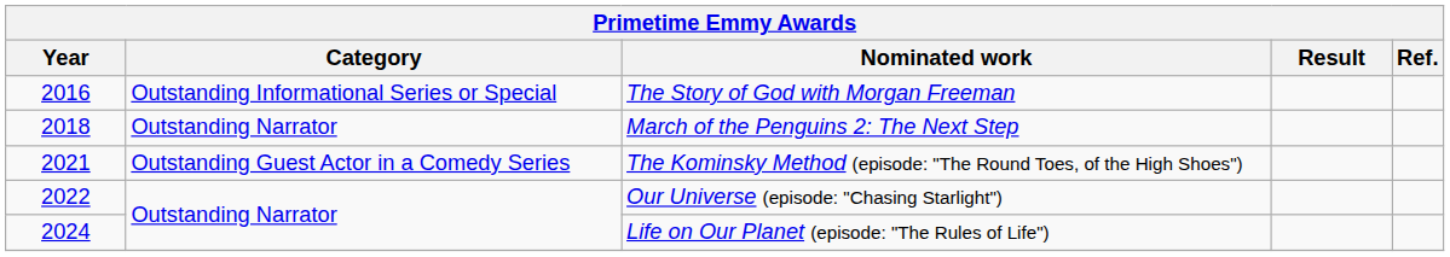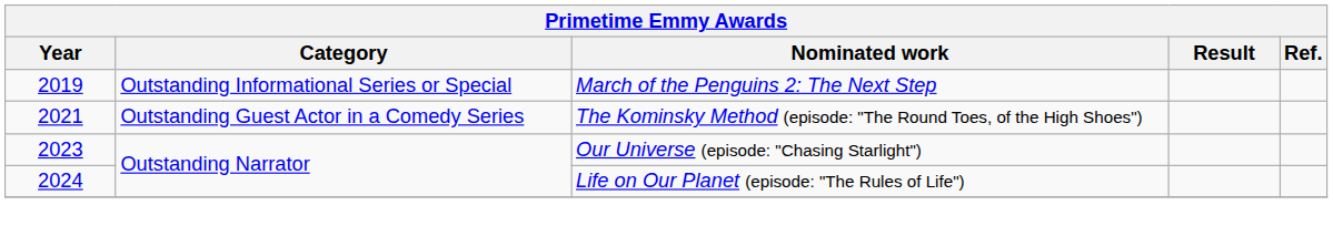 <table class=wikitable>
 <tr>
 <th colspan=5><a href='#'>Primetime Emmy Awards</a></th>
 </tr>
 <tr>
 <th scope="col" style="width:5em;">Year</th>
 <th scope="col" style="width:22em;">Category</th>
 <th scope="col" style="width:29em;">Nominated work</th>
 <th scope="col" style="width:5em;">Result</th>
 <th>Ref.</th>
 </tr>
 <tr>
-<td style="text-align:center;"><a href='#'>2016</a></td>
+<td style="text-align:center;"><a href='#'>2019</a></td>
 <td><a href='#'>Outstanding Informational Series or Special</a></td>
-<td><em><a href='#'>The Story of God with Morgan Freeman</a></em></td>
-<td></td>
-<td style="text-align:center;"></td>
-</tr>
-<tr>
-<td style="text-align:center;"><a href='#'>2018</a></td>
-<td><a href='#'>Outstanding Narrator</a></td>
 <td><em><a href='#'>March of the Penguins 2: The Next Step</a></em></td>
 <td></td>
 <td style="text-align:center;"></td>
 </tr>
 <tr>
 <td style="text-align:center;"><a href='#'>2021</a></td>
 <td><a href='#'>Outstanding Guest Actor in a Comedy Series</a></td>
 <td><em><a href='#'>The Kominsky Method</a></em> <small> (episode: "The Round Toes, of the High Shoes") </small></td>
 <td></td>
 <td style="text-align:center;"></td>
 </tr>
 <tr>
-<td style="text-align:center;"><a href='#'>2022</a></td>
+<td style="text-align:center;"><a href='#'>2023</a></td>
 <td rowspan=2><a href='#'>Outstanding Narrator</a></td>
 <td><em><a href='#'>Our Universe</a></em> <small> (episode: "Chasing Starlight") </small></td>
 <td></td>
 <td style="text-align:center;"></td>
 </tr>
 <tr>
 <td style="text-align:center;"><a href='#'>2024</a></td>
 <td><em><a href='#'>Life on Our Planet</a></em> <small> (episode: "The Rules of Life") </small></td>
 <td></td>
 <td style="text-align:center;"></td>
 </tr>
 <tr>
 </tr>
 </table>
